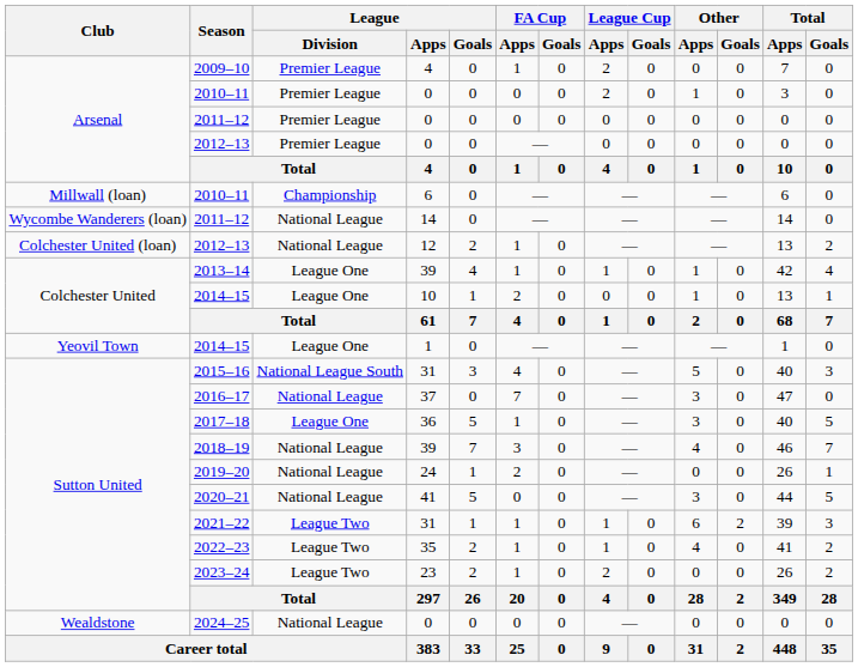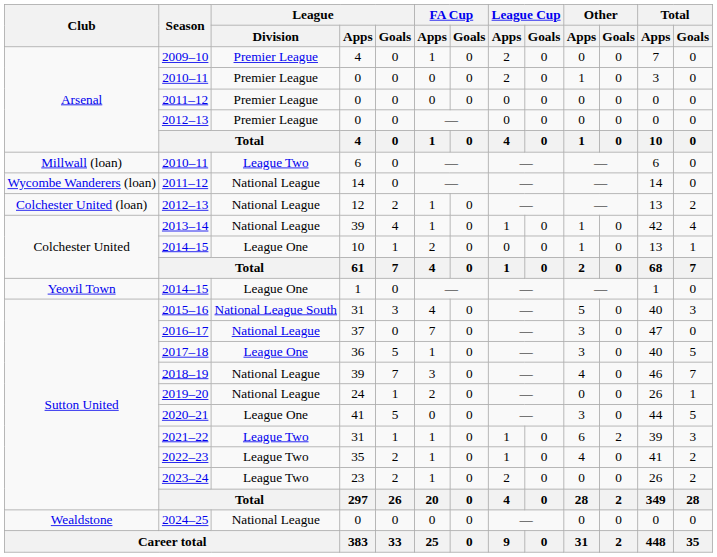 <table class="wikitable" style="text-align:center">
 <tr>
 <th rowspan="2">Club</th>
 <th rowspan="2">Season</th>
 <th colspan="3">League</th>
 <th colspan="2"><a href='#'>FA Cup</a></th>
 <th colspan="2"><a href='#'>League Cup</a></th>
 <th colspan="2">Other</th>
 <th colspan="2">Total</th>
 </tr>
 <tr>
 <th>Division</th>
 <th>Apps</th>
 <th>Goals</th>
 <th>Apps</th>
 <th>Goals</th>
 <th>Apps</th>
 <th>Goals</th>
 <th>Apps</th>
 <th>Goals</th>
 <th>Apps</th>
 <th>Goals</th>
 </tr>
 <tr>
 <td rowspan="5"><a href='#'>Arsenal</a></td>
 <td><a href='#'>2009–10</a></td>
 <td><a href='#'>Premier League</a></td>
 <td>4</td>
 <td>0</td>
 <td>1</td>
 <td>0</td>
 <td>2</td>
 <td>0</td>
 <td>0</td>
 <td>0</td>
 <td>7</td>
 <td>0</td>
 </tr>
 <tr>
 <td><a href='#'>2010–11</a></td>
 <td>Premier League</td>
 <td>0</td>
 <td>0</td>
 <td>0</td>
 <td>0</td>
 <td>2</td>
 <td>0</td>
 <td>1</td>
 <td>0</td>
 <td>3</td>
 <td>0</td>
 </tr>
 <tr>
 <td><a href='#'>2011–12</a></td>
 <td>Premier League</td>
 <td>0</td>
 <td>0</td>
 <td>0</td>
 <td>0</td>
 <td>0</td>
 <td>0</td>
 <td>0</td>
 <td>0</td>
 <td>0</td>
 <td>0</td>
 </tr>
 <tr>
 <td><a href='#'>2012–13</a></td>
 <td>Premier League</td>
 <td>0</td>
 <td>0</td>
 <td colspan=2>—</td>
 <td>0</td>
 <td>0</td>
 <td>0</td>
 <td>0</td>
 <td>0</td>
 <td>0</td>
 </tr>
 <tr>
 <th colspan="2">Total</th>
 <th>4</th>
 <th>0</th>
 <th>1</th>
 <th>0</th>
 <th>4</th>
 <th>0</th>
 <th>1</th>
 <th>0</th>
 <th>10</th>
 <th>0</th>
 </tr>
 <tr>
 <td><a href='#'>Millwall</a> (loan)</td>
 <td><a href='#'>2010–11</a></td>
-<td><a href='#'>Championship</a></td>
+<td><a href='#'>League Two</a></td>
 <td>6</td>
 <td>0</td>
 <td colspan=2>—</td>
 <td colspan=2>—</td>
 <td colspan=2>—</td>
 <td>6</td>
 <td>0</td>
 </tr>
 <tr>
 <td><a href='#'>Wycombe Wanderers</a> (loan)</td>
 <td><a href='#'>2011–12</a></td>
 <td>National League</td>
 <td>14</td>
 <td>0</td>
 <td colspan=2>—</td>
 <td colspan=2>—</td>
 <td colspan=2>—</td>
 <td>14</td>
 <td>0</td>
 </tr>
 <tr>
 <td><a href='#'>Colchester United</a> (loan)</td>
 <td><a href='#'>2012–13</a></td>
 <td>National League</td>
 <td>12</td>
 <td>2</td>
 <td>1</td>
 <td>0</td>
 <td colspan=2>—</td>
 <td colspan=2>—</td>
 <td>13</td>
 <td>2</td>
 </tr>
 <tr>
 <td rowspan="3">Colchester United</td>
 <td><a href='#'>2013–14</a></td>
-<td>League One</td>
+<td>National League</td>
 <td>39</td>
 <td>4</td>
 <td>1</td>
 <td>0</td>
 <td>1</td>
 <td>0</td>
 <td>1</td>
 <td>0</td>
 <td>42</td>
 <td>4</td>
 </tr>
 <tr>
 <td><a href='#'>2014–15</a></td>
 <td>League One</td>
 <td>10</td>
 <td>1</td>
 <td>2</td>
 <td>0</td>
 <td>0</td>
 <td>0</td>
 <td>1</td>
 <td>0</td>
 <td>13</td>
 <td>1</td>
 </tr>
 <tr>
 <th colspan="2">Total</th>
 <th>61</th>
 <th>7</th>
 <th>4</th>
 <th>0</th>
 <th>1</th>
 <th>0</th>
 <th>2</th>
 <th>0</th>
 <th>68</th>
 <th>7</th>
 </tr>
 <tr>
 <td><a href='#'>Yeovil Town</a></td>
 <td><a href='#'>2014–15</a></td>
 <td>League One</td>
 <td>1</td>
 <td>0</td>
 <td colspan=2>—</td>
 <td colspan=2>—</td>
 <td colspan=2>—</td>
 <td>1</td>
 <td>0</td>
 </tr>
 <tr>
 <td rowspan="10"><a href='#'>Sutton United</a></td>
 <td><a href='#'>2015–16</a></td>
 <td><a href='#'>National League South</a></td>
 <td>31</td>
 <td>3</td>
 <td>4</td>
 <td>0</td>
 <td colspan=2>—</td>
 <td>5</td>
 <td>0</td>
 <td>40</td>
 <td>3</td>
 </tr>
 <tr>
 <td><a href='#'>2016–17</a></td>
 <td><a href='#'>National League</a></td>
 <td>37</td>
 <td>0</td>
 <td>7</td>
 <td>0</td>
 <td colspan=2>—</td>
 <td>3</td>
 <td>0</td>
 <td>47</td>
 <td>0</td>
 </tr>
 <tr>
 <td><a href='#'>2017–18</a></td>
 <td><a href='#'>League One</a></td>
 <td>36</td>
 <td>5</td>
 <td>1</td>
 <td>0</td>
 <td colspan=2>—</td>
 <td>3</td>
 <td>0</td>
 <td>40</td>
 <td>5</td>
 </tr>
 <tr>
 <td><a href='#'>2018–19</a></td>
 <td>National League</td>
 <td>39</td>
 <td>7</td>
 <td>3</td>
 <td>0</td>
 <td colspan=2>—</td>
 <td>4</td>
 <td>0</td>
 <td>46</td>
 <td>7</td>
 </tr>
 <tr>
 <td><a href='#'>2019–20</a></td>
 <td>National League</td>
 <td>24</td>
 <td>1</td>
 <td>2</td>
 <td>0</td>
 <td colspan=2>—</td>
 <td>0</td>
 <td>0</td>
 <td>26</td>
 <td>1</td>
 </tr>
 <tr>
 <td><a href='#'>2020–21</a></td>
-<td>National League</td>
+<td>League One</td>
 <td>41</td>
 <td>5</td>
 <td>0</td>
 <td>0</td>
 <td colspan=2>—</td>
 <td>3</td>
 <td>0</td>
 <td>44</td>
 <td>5</td>
 </tr>
 <tr>
 <td><a href='#'>2021–22</a></td>
 <td><a href='#'>League Two</a></td>
 <td>31</td>
 <td>1</td>
 <td>1</td>
 <td>0</td>
 <td>1</td>
 <td>0</td>
 <td>6</td>
 <td>2</td>
 <td>39</td>
 <td>3</td>
 </tr>
 <tr>
 <td><a href='#'>2022–23</a></td>
 <td>League Two</td>
 <td>35</td>
 <td>2</td>
 <td>1</td>
 <td>0</td>
 <td>1</td>
 <td>0</td>
 <td>4</td>
 <td>0</td>
 <td>41</td>
 <td>2</td>
 </tr>
 <tr>
 <td><a href='#'>2023–24</a></td>
 <td>League Two</td>
 <td>23</td>
 <td>2</td>
 <td>1</td>
 <td>0</td>
 <td>2</td>
 <td>0</td>
 <td>0</td>
 <td>0</td>
 <td>26</td>
 <td>2</td>
 </tr>
 <tr>
 <th colspan="2">Total</th>
 <th>297</th>
 <th>26</th>
 <th>20</th>
 <th>0</th>
 <th>4</th>
 <th>0</th>
 <th>28</th>
 <th>2</th>
 <th>349</th>
 <th>28</th>
 </tr>
 <tr>
 <td><a href='#'>Wealdstone</a></td>
 <td><a href='#'>2024–25</a></td>
 <td>National League</td>
 <td>0</td>
 <td>0</td>
 <td>0</td>
 <td>0</td>
 <td colspan=2>—</td>
 <td>0</td>
 <td>0</td>
 <td>0</td>
 <td>0</td>
 </tr>
 <tr>
 <th colspan="3">Career total</th>
 <th>383</th>
 <th>33</th>
 <th>25</th>
 <th>0</th>
 <th>9</th>
 <th>0</th>
 <th>31</th>
 <th>2</th>
 <th>448</th>
 <th>35</th>
 </tr>
 </table>
